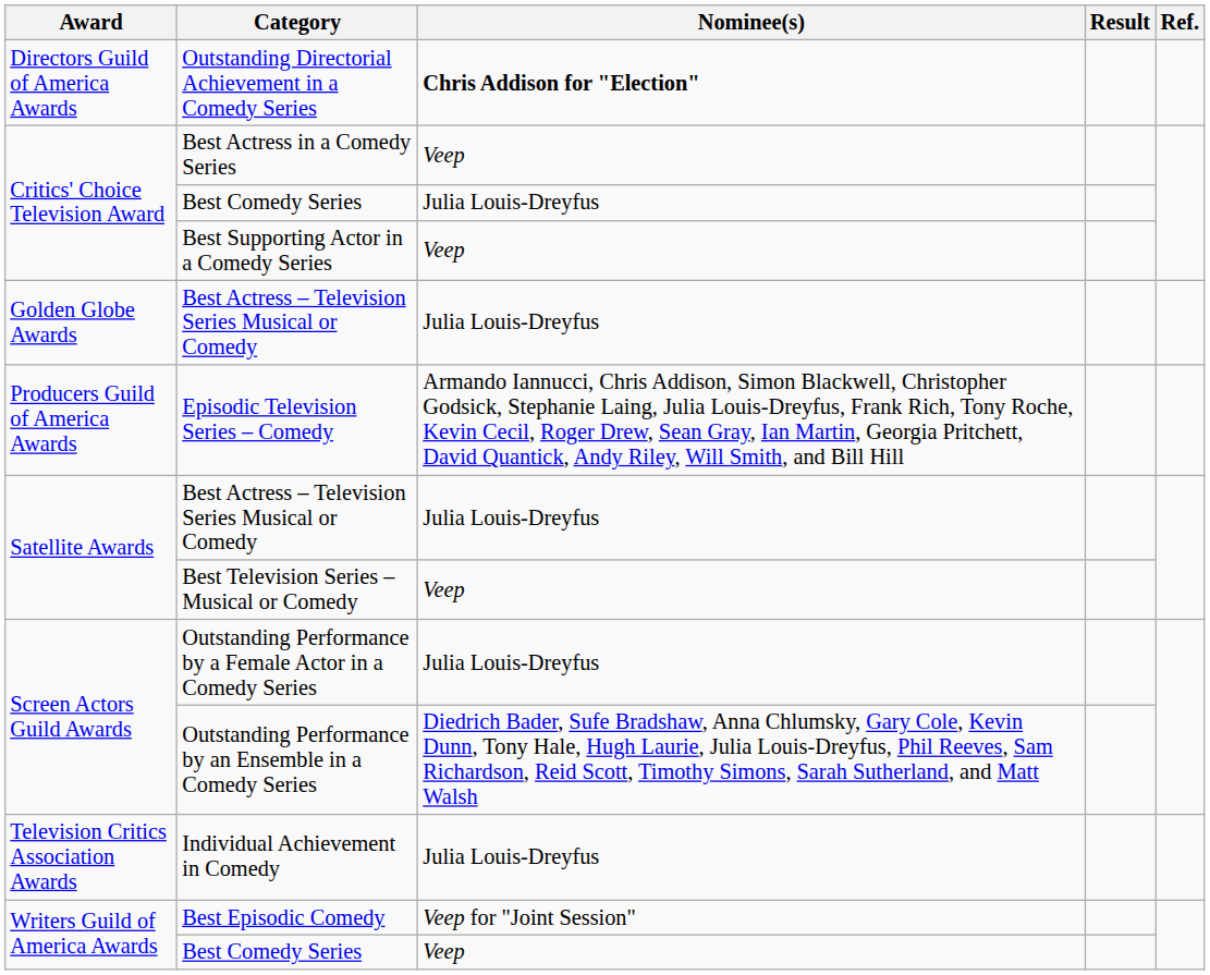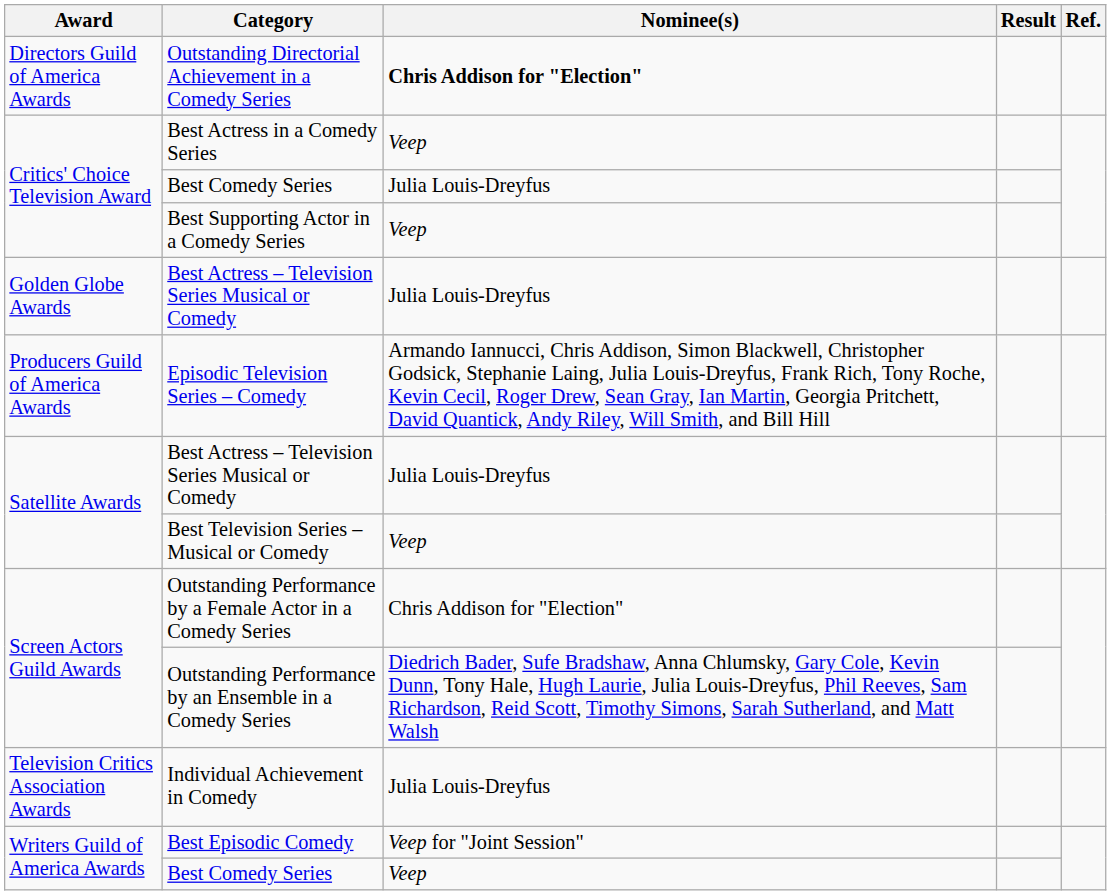 <table class="wikitable">
 <tr>
 <th>Award</th>
 <th>Category</th>
 <th>Nominee(s)</th>
 <th>Result</th>
 <th>Ref.</th>
 </tr>
 <tr>
 <td><a href='#'>Directors Guild of America Awards</a></td>
 <td><a href='#'>Outstanding Directorial Achievement in a Comedy Series</a></td>
 <td><strong>Chris Addison for "Election"</strong></td>
 <td></td>
 <td></td>
 </tr>
 <tr>
 <td rowspan="3"><a href='#'>Critics' Choice Television Award</a></td>
 <td>Best Actress in a Comedy Series</td>
 <td><em>Veep</em></td>
 <td></td>
 <td rowspan="3"></td>
 </tr>
 <tr>
 <td>Best Comedy Series</td>
 <td>Julia Louis-Dreyfus</td>
 <td></td>
 </tr>
 <tr>
 <td>Best Supporting Actor in a Comedy Series</td>
 <td><em>Veep</em></td>
 <td></td>
 </tr>
 <tr>
 <td><a href='#'>Golden Globe Awards</a></td>
 <td><a href='#'>Best Actress – Television Series Musical or Comedy</a></td>
 <td>Julia Louis-Dreyfus</td>
 <td></td>
 <td></td>
 </tr>
 <tr>
 <td><a href='#'>Producers Guild of America Awards</a></td>
 <td><a href='#'>Episodic Television Series – Comedy</a></td>
 <td>Armando Iannucci, Chris Addison, Simon Blackwell, Christopher Godsick, Stephanie Laing, Julia Louis-Dreyfus, Frank Rich, Tony Roche, <a href='#'>Kevin Cecil</a>, <a href='#'>Roger Drew</a>, <a href='#'>Sean Gray</a>, <a href='#'>Ian Martin</a>, Georgia Pritchett, <a href='#'>David Quantick</a>, <a href='#'>Andy Riley</a>, <a href='#'>Will Smith</a>, and Bill Hill</td>
 <td></td>
 <td></td>
 </tr>
 <tr>
 <td rowspan="2"><a href='#'>Satellite Awards</a></td>
 <td>Best Actress – Television Series Musical or Comedy</td>
 <td>Julia Louis-Dreyfus</td>
 <td></td>
 <td rowspan="2"></td>
 </tr>
 <tr>
 <td>Best Television Series – Musical or Comedy</td>
 <td><em>Veep</em></td>
 <td></td>
 </tr>
 <tr>
 <td rowspan="2"><a href='#'>Screen Actors Guild Awards</a></td>
 <td>Outstanding Performance by a Female Actor in a Comedy Series</td>
-<td>Julia Louis-Dreyfus</td>
+<td>Chris Addison for "Election"</td>
 <td></td>
 <td rowspan="2"></td>
 </tr>
 <tr>
 <td>Outstanding Performance by an Ensemble in a Comedy Series</td>
 <td><a href='#'>Diedrich Bader</a>, <a href='#'>Sufe Bradshaw</a>, Anna Chlumsky, <a href='#'>Gary Cole</a>, <a href='#'>Kevin Dunn</a>, Tony Hale, <a href='#'>Hugh Laurie</a>, Julia Louis-Dreyfus, <a href='#'>Phil Reeves</a>, <a href='#'>Sam Richardson</a>, <a href='#'>Reid Scott</a>, <a href='#'>Timothy Simons</a>, <a href='#'>Sarah Sutherland</a>, and <a href='#'>Matt Walsh</a></td>
 <td></td>
 </tr>
 <tr>
 <td><a href='#'>Television Critics Association Awards</a></td>
 <td>Individual Achievement in Comedy</td>
 <td>Julia Louis-Dreyfus</td>
 <td></td>
 <td></td>
 </tr>
 <tr>
 <td rowspan="2"><a href='#'>Writers Guild of America Awards</a></td>
 <td><a href='#'>Best Episodic Comedy</a></td>
 <td><em>Veep</em> for "Joint Session"</td>
 <td></td>
 <td rowspan="2"></td>
 </tr>
 <tr>
 <td><a href='#'>Best Comedy Series</a></td>
 <td><em>Veep</em></td>
 <td></td>
 </tr>
 </table>
